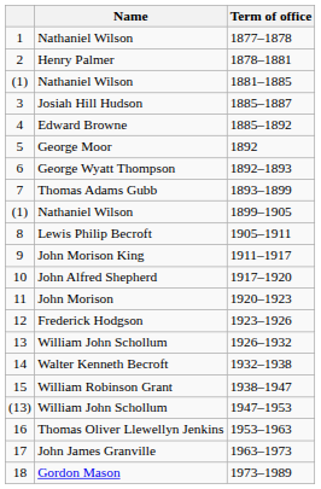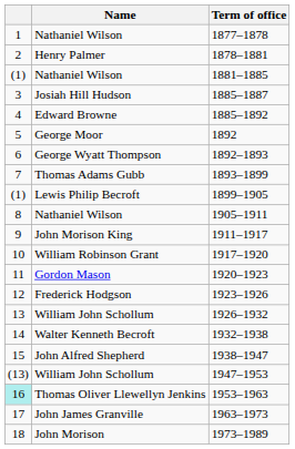 <table class="wikitable">
 <tr>
 <th></th>
 <th>Name</th>
 <th>Term of office</th>
 </tr>
 <tr>
 <td align=center>1</td>
 <td>Nathaniel Wilson</td>
 <td>1877–1878</td>
 </tr>
 <tr>
 <td align=center>2</td>
 <td>Henry Palmer</td>
 <td>1878–1881</td>
 </tr>
 <tr>
 <td align=center>(1)</td>
 <td>Nathaniel Wilson</td>
 <td>1881–1885</td>
 </tr>
 <tr>
 <td align=center>3</td>
 <td>Josiah Hill Hudson</td>
 <td>1885–1887</td>
 </tr>
 <tr>
 <td align=center>4</td>
 <td>Edward Browne</td>
 <td>1885–1892</td>
 </tr>
 <tr>
 <td align=center>5</td>
 <td>George Moor</td>
 <td>1892</td>
 </tr>
 <tr>
 <td align=center>6</td>
 <td>George Wyatt Thompson</td>
 <td>1892–1893</td>
 </tr>
 <tr>
 <td align=center>7</td>
 <td>Thomas Adams Gubb</td>
 <td>1893–1899</td>
 </tr>
 <tr>
 <td align=center>(1)</td>
-<td>Nathaniel Wilson</td>
+<td>Lewis Philip Becroft</td>
 <td>1899–1905</td>
 </tr>
 <tr>
 <td align=center>8</td>
-<td>Lewis Philip Becroft</td>
+<td>Nathaniel Wilson</td>
 <td>1905–1911</td>
 </tr>
 <tr>
 <td align=center>9</td>
 <td>John Morison King</td>
 <td>1911–1917</td>
 </tr>
 <tr>
 <td align=center>10</td>
-<td>John Alfred Shepherd</td>
+<td>William Robinson Grant</td>
 <td>1917–1920</td>
 </tr>
 <tr>
 <td align=center>11</td>
-<td>John Morison</td>
+<td><a href='#'>Gordon Mason</a></td>
 <td>1920–1923</td>
 </tr>
 <tr>
 <td align=center>12</td>
 <td>Frederick Hodgson</td>
 <td>1923–1926</td>
 </tr>
 <tr>
 <td align=center>13</td>
 <td>William John Schollum</td>
 <td>1926–1932</td>
 </tr>
 <tr>
 <td align=center>14</td>
 <td>Walter Kenneth Becroft</td>
 <td>1932–1938</td>
 </tr>
 <tr>
 <td align=center>15</td>
-<td>William Robinson Grant</td>
+<td>John Alfred Shepherd</td>
 <td>1938–1947</td>
 </tr>
 <tr>
 <td align=center>(13)</td>
 <td>William John Schollum</td>
 <td>1947–1953</td>
 </tr>
 <tr>
-<td align=center>16</td>
+<td align=center style="background: paleturquoise;">16</td>
 <td>Thomas Oliver Llewellyn Jenkins</td>
 <td>1953–1963</td>
 </tr>
 <tr>
 <td align=center>17</td>
 <td>John James Granville</td>
 <td>1963–1973</td>
 </tr>
 <tr>
 <td align=center>18</td>
-<td><a href='#'>Gordon Mason</a></td>
+<td>John Morison</td>
 <td>1973–1989</td>
 </tr>
 </table>
